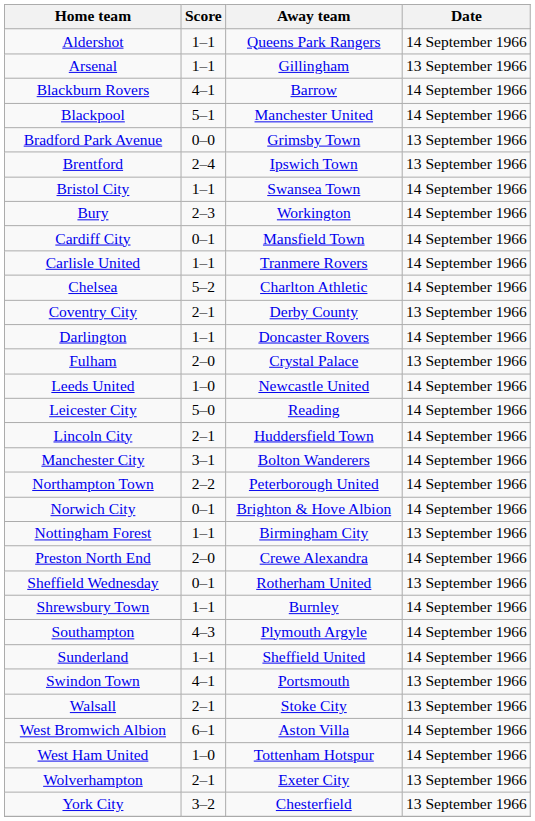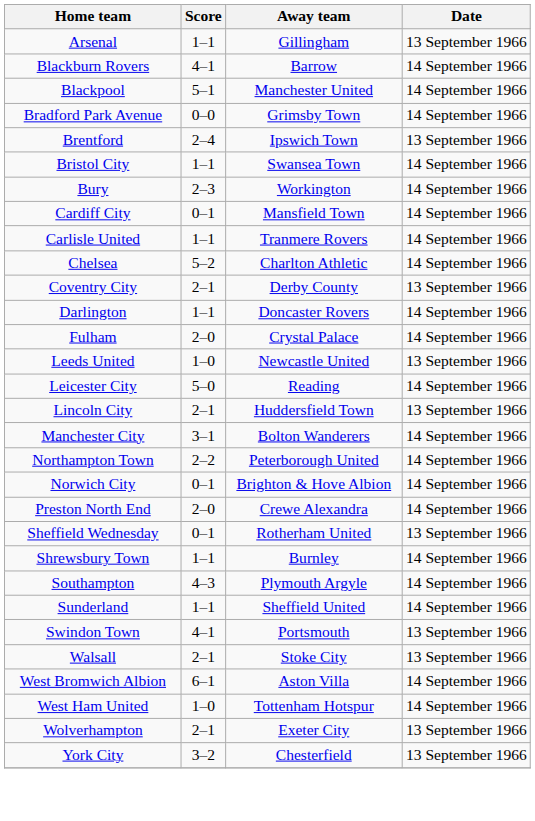 <table class="wikitable" style="text-align:center;">
 <tr>
 <th width=175>Home team</th>
 <th width=20>Score</th>
 <th width=175>Away team</th>
 <th width=125>Date</th>
-</tr>
-<tr>
-<td><a href='#'>Aldershot</a></td>
-<td>1–1</td>
-<td><a href='#'>Queens Park Rangers</a></td>
-<td>14 September 1966</td>
 </tr>
 <tr>
 <td><a href='#'>Arsenal</a></td>
 <td>1–1</td>
 <td><a href='#'>Gillingham</a></td>
 <td>13 September 1966</td>
 </tr>
 <tr>
 <td><a href='#'>Blackburn Rovers</a></td>
 <td>4–1</td>
 <td><a href='#'>Barrow</a></td>
 <td>14 September 1966</td>
 </tr>
 <tr>
 <td><a href='#'>Blackpool</a></td>
 <td>5–1</td>
 <td><a href='#'>Manchester United</a></td>
 <td>14 September 1966</td>
 </tr>
 <tr>
 <td><a href='#'>Bradford Park Avenue</a></td>
 <td>0–0</td>
 <td><a href='#'>Grimsby Town</a></td>
-<td>13 September 1966</td>
+<td>14 September 1966</td>
 </tr>
 <tr>
 <td><a href='#'>Brentford</a></td>
 <td>2–4</td>
 <td><a href='#'>Ipswich Town</a></td>
 <td>13 September 1966</td>
 </tr>
 <tr>
 <td><a href='#'>Bristol City</a></td>
 <td>1–1</td>
 <td><a href='#'>Swansea Town</a></td>
 <td>14 September 1966</td>
 </tr>
 <tr>
 <td><a href='#'>Bury</a></td>
 <td>2–3</td>
 <td><a href='#'>Workington</a></td>
 <td>14 September 1966</td>
 </tr>
 <tr>
 <td><a href='#'>Cardiff City</a></td>
 <td>0–1</td>
 <td><a href='#'>Mansfield Town</a></td>
 <td>14 September 1966</td>
 </tr>
 <tr>
 <td><a href='#'>Carlisle United</a></td>
 <td>1–1</td>
 <td><a href='#'>Tranmere Rovers</a></td>
 <td>14 September 1966</td>
 </tr>
 <tr>
 <td><a href='#'>Chelsea</a></td>
 <td>5–2</td>
 <td><a href='#'>Charlton Athletic</a></td>
 <td>14 September 1966</td>
 </tr>
 <tr>
 <td><a href='#'>Coventry City</a></td>
 <td>2–1</td>
 <td><a href='#'>Derby County</a></td>
 <td>13 September 1966</td>
 </tr>
 <tr>
 <td><a href='#'>Darlington</a></td>
 <td>1–1</td>
 <td><a href='#'>Doncaster Rovers</a></td>
 <td>14 September 1966</td>
 </tr>
 <tr>
 <td><a href='#'>Fulham</a></td>
 <td>2–0</td>
 <td><a href='#'>Crystal Palace</a></td>
-<td>13 September 1966</td>
+<td>14 September 1966</td>
 </tr>
 <tr>
 <td><a href='#'>Leeds United</a></td>
 <td>1–0</td>
 <td><a href='#'>Newcastle United</a></td>
-<td>14 September 1966</td>
+<td>13 September 1966</td>
 </tr>
 <tr>
 <td><a href='#'>Leicester City</a></td>
 <td>5–0</td>
 <td><a href='#'>Reading</a></td>
 <td>14 September 1966</td>
 </tr>
 <tr>
 <td><a href='#'>Lincoln City</a></td>
 <td>2–1</td>
 <td><a href='#'>Huddersfield Town</a></td>
-<td>14 September 1966</td>
+<td>13 September 1966</td>
 </tr>
 <tr>
 <td><a href='#'>Manchester City</a></td>
 <td>3–1</td>
 <td><a href='#'>Bolton Wanderers</a></td>
 <td>14 September 1966</td>
 </tr>
 <tr>
 <td><a href='#'>Northampton Town</a></td>
 <td>2–2</td>
 <td><a href='#'>Peterborough United</a></td>
 <td>14 September 1966</td>
 </tr>
 <tr>
 <td><a href='#'>Norwich City</a></td>
 <td>0–1</td>
 <td><a href='#'>Brighton & Hove Albion</a></td>
 <td>14 September 1966</td>
-</tr>
-<tr>
-<td><a href='#'>Nottingham Forest</a></td>
-<td>1–1</td>
-<td><a href='#'>Birmingham City</a></td>
-<td>13 September 1966</td>
 </tr>
 <tr>
 <td><a href='#'>Preston North End</a></td>
 <td>2–0</td>
 <td><a href='#'>Crewe Alexandra</a></td>
 <td>14 September 1966</td>
 </tr>
 <tr>
 <td><a href='#'>Sheffield Wednesday</a></td>
 <td>0–1</td>
 <td><a href='#'>Rotherham United</a></td>
 <td>13 September 1966</td>
 </tr>
 <tr>
 <td><a href='#'>Shrewsbury Town</a></td>
 <td>1–1</td>
 <td><a href='#'>Burnley</a></td>
 <td>14 September 1966</td>
 </tr>
 <tr>
 <td><a href='#'>Southampton</a></td>
 <td>4–3</td>
 <td><a href='#'>Plymouth Argyle</a></td>
 <td>14 September 1966</td>
 </tr>
 <tr>
 <td><a href='#'>Sunderland</a></td>
 <td>1–1</td>
 <td><a href='#'>Sheffield United</a></td>
 <td>14 September 1966</td>
 </tr>
 <tr>
 <td><a href='#'>Swindon Town</a></td>
 <td>4–1</td>
 <td><a href='#'>Portsmouth</a></td>
 <td>13 September 1966</td>
 </tr>
 <tr>
 <td><a href='#'>Walsall</a></td>
 <td>2–1</td>
 <td><a href='#'>Stoke City</a></td>
 <td>13 September 1966</td>
 </tr>
 <tr>
 <td><a href='#'>West Bromwich Albion</a></td>
 <td>6–1</td>
 <td><a href='#'>Aston Villa</a></td>
 <td>14 September 1966</td>
 </tr>
 <tr>
 <td><a href='#'>West Ham United</a></td>
 <td>1–0</td>
 <td><a href='#'>Tottenham Hotspur</a></td>
 <td>14 September 1966</td>
 </tr>
 <tr>
 <td><a href='#'>Wolverhampton</a></td>
 <td>2–1</td>
 <td><a href='#'>Exeter City</a></td>
 <td>13 September 1966</td>
 </tr>
 <tr>
 <td><a href='#'>York City</a></td>
 <td>3–2</td>
 <td><a href='#'>Chesterfield</a></td>
 <td>13 September 1966</td>
 </tr>
 <tr>
 </tr>
 </table>
